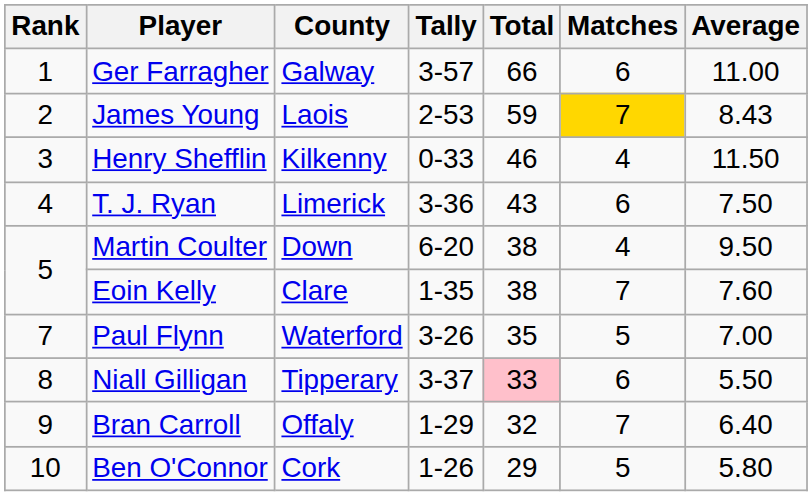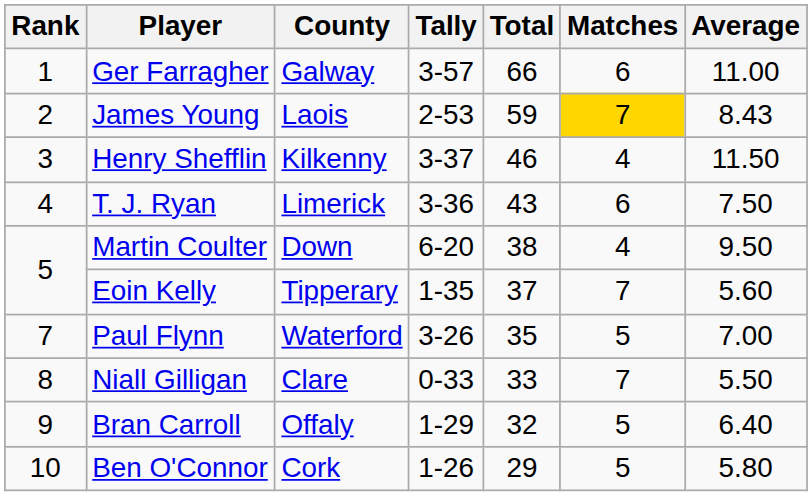 <table class="wikitable">
 <tr>
 <th>Rank</th>
 <th>Player</th>
 <th>County</th>
 <th>Tally</th>
 <th>Total</th>
 <th>Matches</th>
 <th>Average</th>
 </tr>
 <tr>
 <td rowspan=1 align=center>1</td>
 <td><a href='#'>Ger Farragher</a></td>
 <td><a href='#'>Galway</a></td>
 <td align=center>3-57</td>
 <td align=center>66</td>
 <td align=center>6</td>
 <td align=center>11.00</td>
 </tr>
 <tr>
 <td rowspan=1 align=center>2</td>
 <td><a href='#'>James Young</a></td>
 <td><a href='#'>Laois</a></td>
 <td align=center>2-53</td>
 <td align=center>59</td>
 <td align=center style="background: gold;">7</td>
 <td align=center>8.43</td>
 </tr>
 <tr>
 <td rowspan=1 align=center>3</td>
 <td><a href='#'>Henry Shefflin</a></td>
 <td><a href='#'>Kilkenny</a></td>
-<td align=center>0-33</td>
+<td align=center>3-37</td>
 <td align=center>46</td>
 <td align=center>4</td>
 <td align=center>11.50</td>
 </tr>
 <tr>
 <td rowspan=1 align=center>4</td>
 <td><a href='#'>T. J. Ryan</a></td>
 <td><a href='#'>Limerick</a></td>
 <td align=center>3-36</td>
 <td align=center>43</td>
 <td align=center>6</td>
 <td align=center>7.50</td>
 </tr>
 <tr>
 <td rowspan=2 align=center>5</td>
 <td><a href='#'>Martin Coulter</a></td>
 <td><a href='#'>Down</a></td>
 <td align=center>6-20</td>
 <td align=center>38</td>
 <td align=center>4</td>
 <td align=center>9.50</td>
 </tr>
 <tr>
 <td><a href='#'>Eoin Kelly</a></td>
-<td><a href='#'>Clare</a></td>
+<td><a href='#'>Tipperary</a></td>
 <td align=center>1-35</td>
-<td align=center>38</td>
+<td align=center>37</td>
 <td align=center>7</td>
-<td align=center>7.60</td>
+<td align=center>5.60</td>
 </tr>
 <tr>
 <td rowspan=1 align=center>7</td>
 <td><a href='#'>Paul Flynn</a></td>
 <td><a href='#'>Waterford</a></td>
 <td align=center>3-26</td>
 <td align=center>35</td>
 <td align=center>5</td>
 <td align=center>7.00</td>
 </tr>
 <tr>
 <td rowspan=1 align=center>8</td>
 <td><a href='#'>Niall Gilligan</a></td>
-<td><a href='#'>Tipperary</a></td>
-<td align=center>3-37</td>
-<td align=center style="background: pink;">33</td>
-<td align=center>6</td>
+<td><a href='#'>Clare</a></td>
+<td align=center>0-33</td>
+<td align=center>33</td>
+<td align=center>7</td>
 <td align=center>5.50</td>
 </tr>
 <tr>
 <td rowspan=1 align=center>9</td>
 <td><a href='#'>Bran Carroll</a></td>
 <td><a href='#'>Offaly</a></td>
 <td align=center>1-29</td>
 <td align=center>32</td>
-<td align=center>7</td>
+<td align=center>5</td>
 <td align=center>6.40</td>
 </tr>
 <tr>
 <td rowspan=1 align=center>10</td>
 <td><a href='#'>Ben O'Connor</a></td>
 <td><a href='#'>Cork</a></td>
 <td align=center>1-26</td>
 <td align=center>29</td>
 <td align=center>5</td>
 <td align=center>5.80</td>
 </tr>
 </table>
